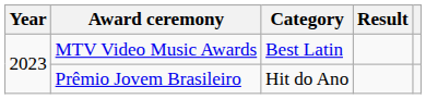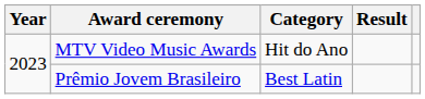 <table class="wikitable">
 <tr>
 <th><strong>Year</strong></th>
 <th><strong>Award ceremony</strong></th>
 <th><strong>Category</strong></th>
 <th><strong>Result</strong></th>
 <th class="unsortable"></th>
 </tr>
 <tr>
 <td rowspan="2" align="center">2023</td>
 <td><a href='#'>MTV Video Music Awards</a></td>
-<td><a href='#'>Best Latin</a></td>
+<td>Hit do Ano</td>
 <td></td>
 <td></td>
 </tr>
 <tr>
 <td><a href='#'>Prêmio Jovem Brasileiro</a></td>
-<td>Hit do Ano</td>
+<td><a href='#'>Best Latin</a></td>
 <td></td>
 <td></td>
 </tr>
 </table>
